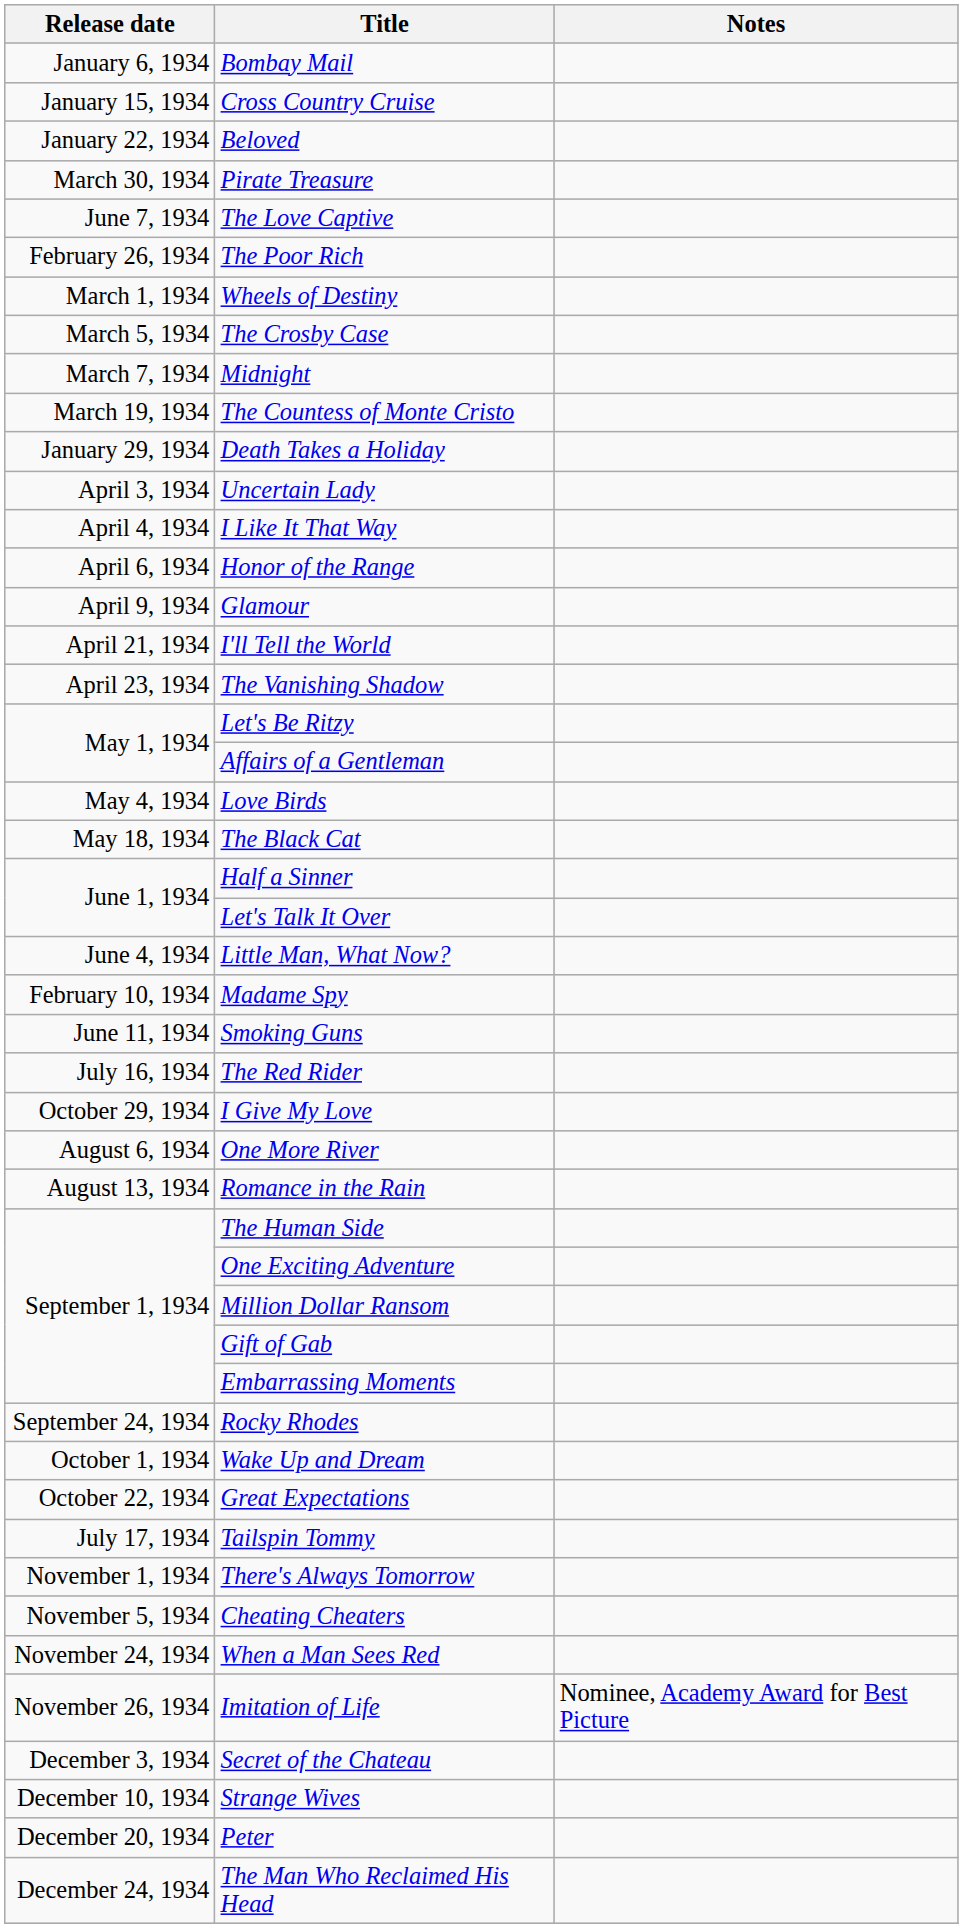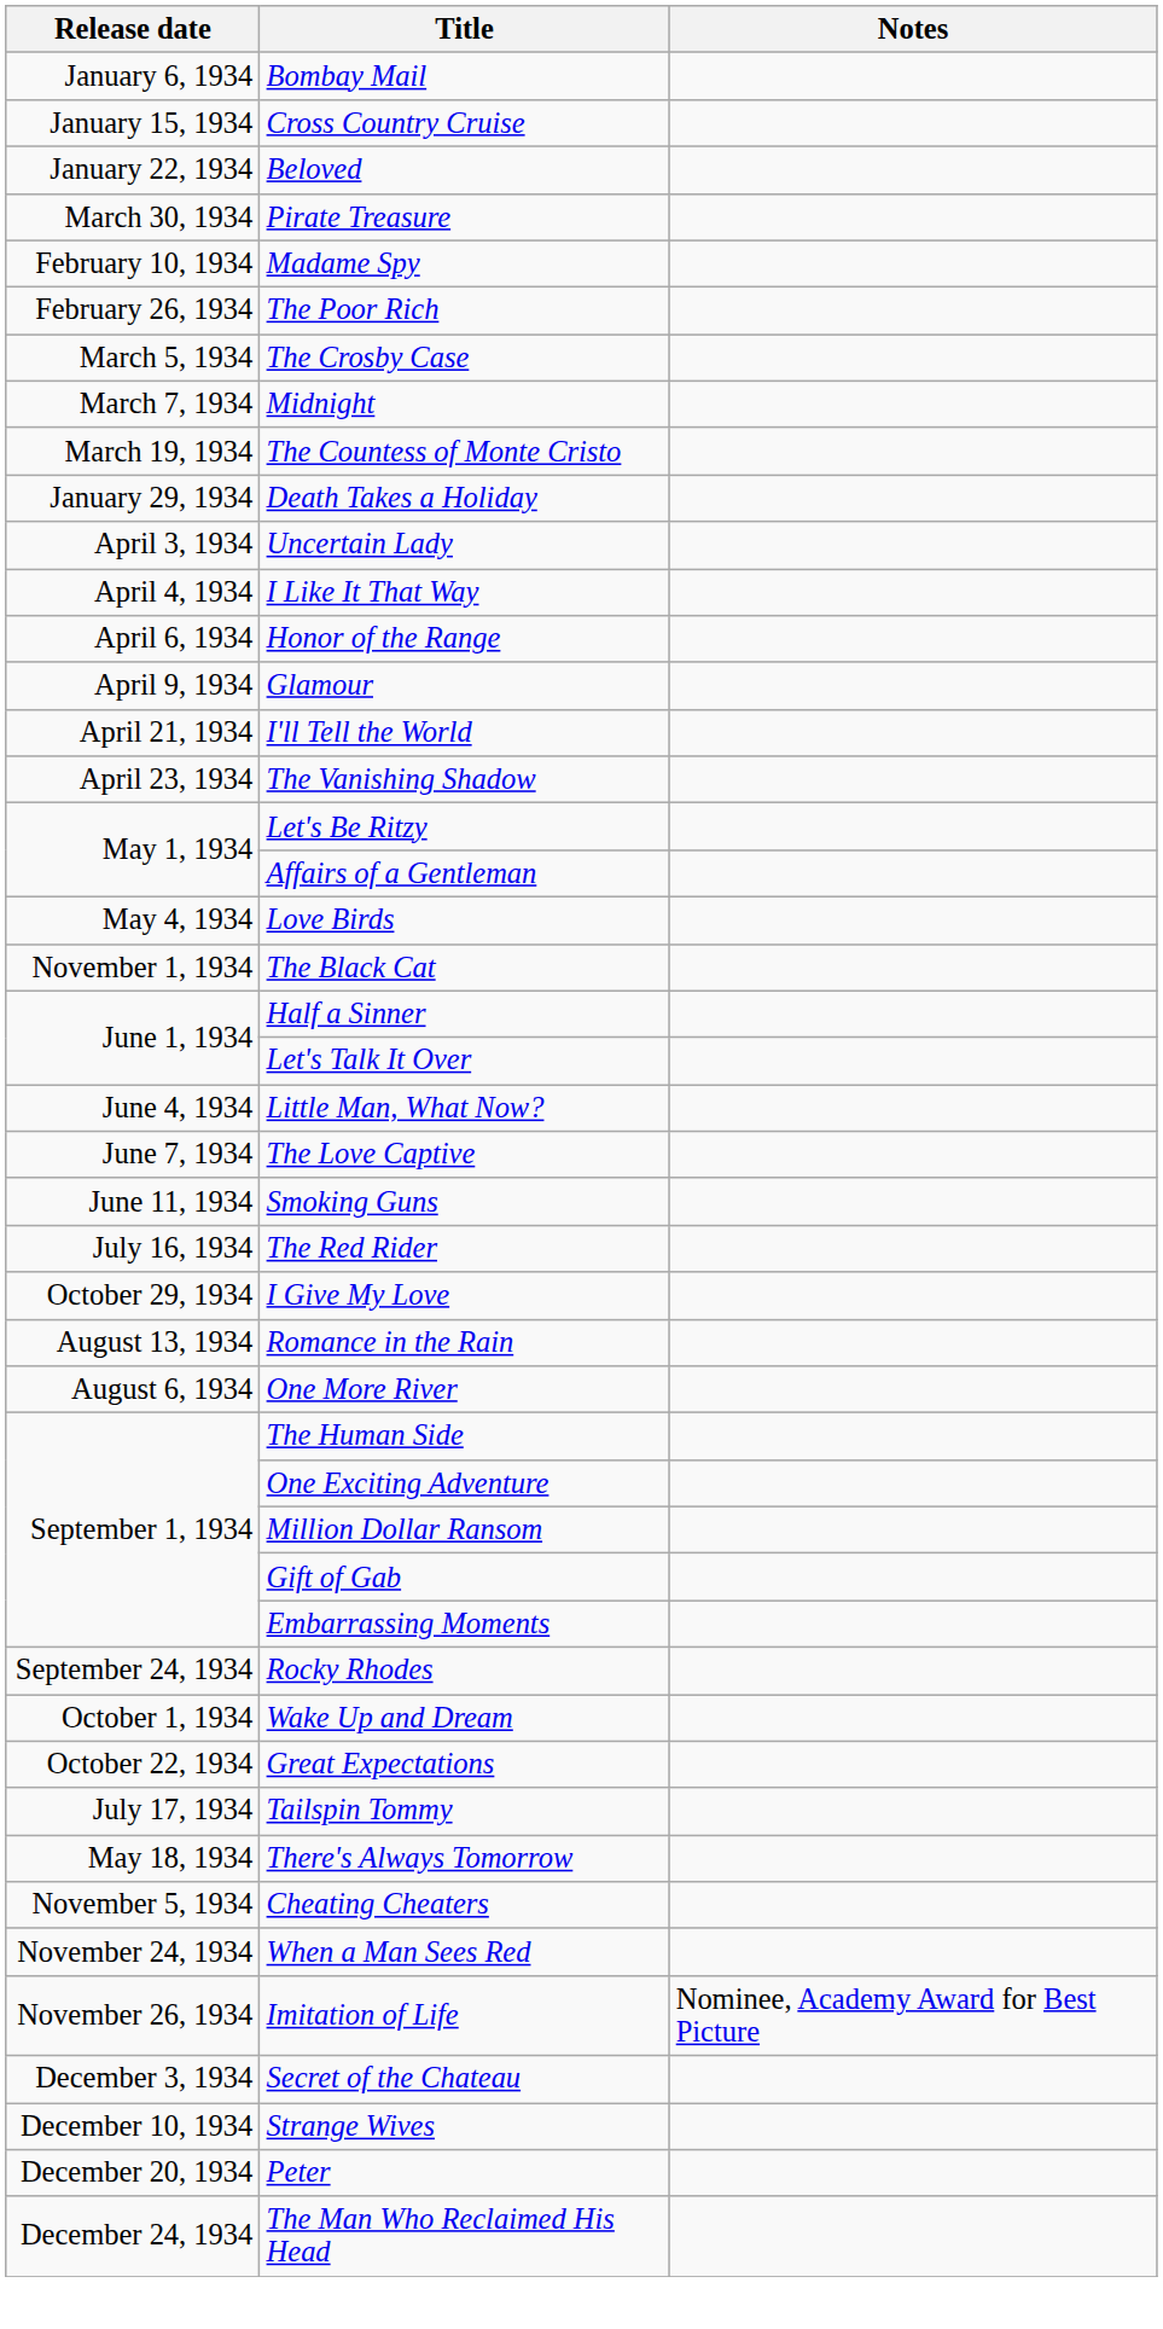 <table class="wikitable sortable" style="width:100%;">
 <tr>
 <th scope="col" style="width:130px;">Release date</th>
 <th>Title</th>
 <th>Notes</th>
 </tr>
 <tr>
 <td style="text-align:right;">January 6, 1934</td>
 <td><em><a href='#'>Bombay Mail</a></em></td>
 <td></td>
 </tr>
 <tr>
 <td style="text-align:right;">January 15, 1934</td>
 <td><em><a href='#'>Cross Country Cruise</a></em></td>
 <td></td>
 </tr>
 <tr>
 <td style="text-align:right;">January 22, 1934</td>
 <td><em><a href='#'>Beloved</a></em></td>
 <td></td>
 </tr>
 <tr>
 <td style="text-align:right;">March 30, 1934</td>
 <td><em><a href='#'>Pirate Treasure</a></em></td>
 <td></td>
 </tr>
 <tr>
-<td style="text-align:right;">June 7, 1934</td>
-<td><em><a href='#'>The Love Captive</a></em></td>
+<td style="text-align:right;">February 10, 1934</td>
+<td><em><a href='#'>Madame Spy</a></em></td>
 <td></td>
 </tr>
 <tr>
 <td style="text-align:right;">February 26, 1934</td>
 <td><em><a href='#'>The Poor Rich</a></em></td>
-<td></td>
-</tr>
-<tr>
-<td style="text-align:right;">March 1, 1934</td>
-<td><em><a href='#'>Wheels of Destiny</a></em></td>
 <td></td>
 </tr>
 <tr>
 <td style="text-align:right;">March 5, 1934</td>
 <td><em><a href='#'>The Crosby Case</a></em></td>
 <td></td>
 </tr>
 <tr>
 <td style="text-align:right;">March 7, 1934</td>
 <td><em><a href='#'>Midnight</a></em></td>
 <td></td>
 </tr>
 <tr>
 <td style="text-align:right;">March 19, 1934</td>
 <td><em><a href='#'>The Countess of Monte Cristo</a></em></td>
 <td></td>
 </tr>
 <tr>
 <td style="text-align:right;">January 29, 1934</td>
 <td><em><a href='#'>Death Takes a Holiday</a></em></td>
 <td></td>
 </tr>
 <tr>
 <td style="text-align:right;">April 3, 1934</td>
 <td><em><a href='#'>Uncertain Lady</a></em></td>
 <td></td>
 </tr>
 <tr>
 <td style="text-align:right;">April 4, 1934</td>
 <td><em><a href='#'>I Like It That Way</a></em></td>
 <td></td>
 </tr>
 <tr>
 <td style="text-align:right;">April 6, 1934</td>
 <td><em><a href='#'>Honor of the Range</a></em></td>
 <td></td>
 </tr>
 <tr>
 <td style="text-align:right;">April 9, 1934</td>
 <td><em><a href='#'>Glamour</a></em></td>
 <td></td>
 </tr>
 <tr>
 <td style="text-align:right;">April 21, 1934</td>
 <td><em><a href='#'>I'll Tell the World</a></em></td>
 <td></td>
 </tr>
 <tr>
 <td style="text-align:right;">April 23, 1934</td>
 <td><em><a href='#'>The Vanishing Shadow</a></em></td>
 <td></td>
 </tr>
 <tr>
 <td style="text-align:right;" rowspan="2">May 1, 1934</td>
 <td><em><a href='#'>Let's Be Ritzy</a></em></td>
 <td></td>
 </tr>
 <tr>
 <td><em><a href='#'>Affairs of a Gentleman</a></em></td>
 <td></td>
 </tr>
 <tr>
 <td style="text-align:right;">May 4, 1934</td>
 <td><em><a href='#'>Love Birds</a></em></td>
 <td></td>
 </tr>
 <tr>
-<td style="text-align:right;">May 18, 1934</td>
+<td style="text-align:right;">November 1, 1934</td>
 <td><em><a href='#'>The Black Cat</a></em></td>
 <td></td>
 </tr>
 <tr>
 <td style="text-align:right;" rowspan="2">June 1, 1934</td>
 <td><em><a href='#'>Half a Sinner</a></em></td>
 <td></td>
 </tr>
 <tr>
 <td><em><a href='#'>Let's Talk It Over</a></em></td>
 <td></td>
 </tr>
 <tr>
 <td style="text-align:right;">June 4, 1934</td>
 <td><em><a href='#'>Little Man, What Now?</a></em></td>
 <td></td>
 </tr>
 <tr>
-<td style="text-align:right;">February 10, 1934</td>
-<td><em><a href='#'>Madame Spy</a></em></td>
+<td style="text-align:right;">June 7, 1934</td>
+<td><em><a href='#'>The Love Captive</a></em></td>
 <td></td>
 </tr>
 <tr>
 <td style="text-align:right;">June 11, 1934</td>
 <td><em><a href='#'>Smoking Guns</a></em></td>
 <td></td>
 </tr>
 <tr>
 <td style="text-align:right;">July 16, 1934</td>
 <td><em><a href='#'>The Red Rider</a></em></td>
 <td></td>
 </tr>
 <tr>
 <td style="text-align:right;">October 29, 1934</td>
 <td><em><a href='#'>I Give My Love</a></em></td>
 <td></td>
 </tr>
 <tr>
-<td style="text-align:right;">August 6, 1934</td>
-<td><em><a href='#'>One More River</a></em></td>
+<td style="text-align:right;">August 13, 1934</td>
+<td><em><a href='#'>Romance in the Rain</a></em></td>
 <td></td>
 </tr>
 <tr>
-<td style="text-align:right;">August 13, 1934</td>
-<td><em><a href='#'>Romance in the Rain</a></em></td>
+<td style="text-align:right;">August 6, 1934</td>
+<td><em><a href='#'>One More River</a></em></td>
 <td></td>
 </tr>
 <tr>
 <td style="text-align:right;" rowspan="5">September 1, 1934</td>
 <td><em><a href='#'>The Human Side</a></em></td>
 <td></td>
 </tr>
 <tr>
 <td><em><a href='#'>One Exciting Adventure</a></em></td>
 <td></td>
 </tr>
 <tr>
 <td><em><a href='#'>Million Dollar Ransom</a></em></td>
 <td></td>
 </tr>
 <tr>
 <td><em><a href='#'>Gift of Gab</a></em></td>
 <td></td>
 </tr>
 <tr>
 <td><em><a href='#'>Embarrassing Moments</a></em></td>
 <td></td>
 </tr>
 <tr>
 <td style="text-align:right;">September 24, 1934</td>
 <td><em><a href='#'>Rocky Rhodes</a></em></td>
 <td></td>
 </tr>
 <tr>
 <td style="text-align:right;">October 1, 1934</td>
 <td><em><a href='#'>Wake Up and Dream</a></em></td>
 <td></td>
 </tr>
 <tr>
 <td style="text-align:right;">October 22, 1934</td>
 <td><em><a href='#'>Great Expectations</a></em></td>
 <td></td>
 </tr>
 <tr>
 <td style="text-align:right;">July 17, 1934</td>
 <td><em><a href='#'>Tailspin Tommy</a></em></td>
 <td></td>
 </tr>
 <tr>
-<td style="text-align:right;">November 1, 1934</td>
+<td style="text-align:right;">May 18, 1934</td>
 <td><em><a href='#'>There's Always Tomorrow</a></em></td>
 <td></td>
 </tr>
 <tr>
 <td style="text-align:right;">November 5, 1934</td>
 <td><em><a href='#'>Cheating Cheaters</a></em></td>
 <td></td>
 </tr>
 <tr>
 <td style="text-align:right;">November 24, 1934</td>
 <td><em><a href='#'>When a Man Sees Red</a></em></td>
 <td></td>
 </tr>
 <tr>
 <td style="text-align:right;">November 26, 1934</td>
 <td><em><a href='#'>Imitation of Life</a></em></td>
 <td>Nominee, <a href='#'>Academy Award</a> for <a href='#'>Best Picture</a></td>
 </tr>
 <tr>
 <td style="text-align:right;">December 3, 1934</td>
 <td><em><a href='#'>Secret of the Chateau</a></em></td>
 <td></td>
 </tr>
 <tr>
 <td style="text-align:right;">December 10, 1934</td>
 <td><em><a href='#'>Strange Wives</a></em></td>
 <td></td>
 </tr>
 <tr>
 <td style="text-align:right;">December 20, 1934</td>
 <td><em><a href='#'>Peter</a></em></td>
 <td></td>
 </tr>
 <tr>
 <td style="text-align:right;">December 24, 1934</td>
 <td><em><a href='#'>The Man Who Reclaimed His Head</a></em></td>
 <td></td>
 </tr>
 <tr>
 </tr>
 </table>
